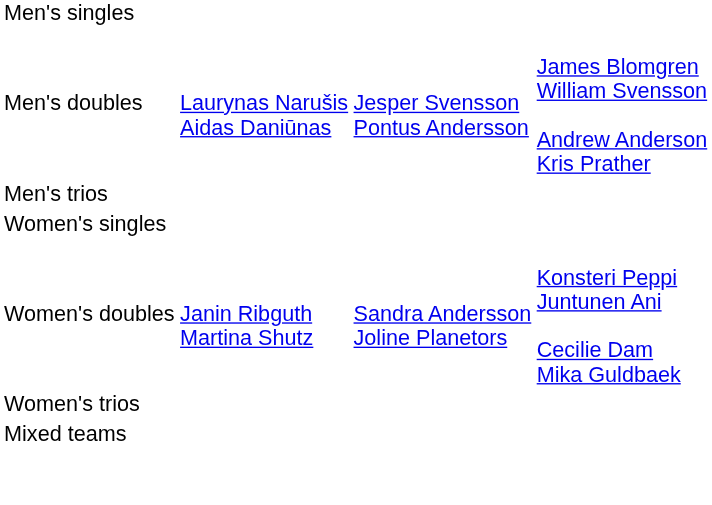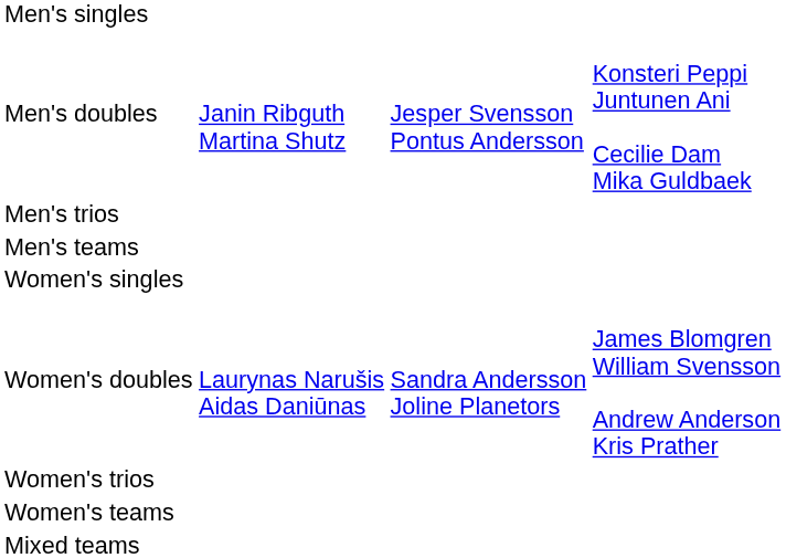 <table>
 <tr>
 <td>Men's singles</td>
 <td></td>
 <td></td>
 <td><br></td>
 </tr>
 <tr>
 <td>Men's doubles</td>
-<td><br><a href='#'>Laurynas Narušis</a><br><a href='#'>Aidas Daniūnas</a></td>
+<td><br><a href='#'>Janin Ribguth</a><br><a href='#'>Martina Shutz</a></td>
 <td><br><a href='#'>Jesper Svensson</a><br><a href='#'>Pontus Andersson</a></td>
-<td> <br> <a href='#'>James Blomgren</a><br><a href='#'>William Svensson</a> <br>  <br> <a href='#'>Andrew Anderson</a><br><a href='#'>Kris Prather</a></td>
+<td><br><a href='#'>Konsteri Peppi</a><br><a href='#'>Juntunen Ani</a><br><br><a href='#'>Cecilie Dam</a><br><a href='#'>Mika Guldbaek</a></td>
 </tr>
 <tr>
 <td>Men's trios</td>
+<td></td>
+<td></td>
+<td><br></td>
+</tr>
+<tr>
+<td>Men's teams</td>
 <td></td>
 <td></td>
 <td><br></td>
 </tr>
 <tr>
 <td>Women's singles</td>
 <td></td>
 <td></td>
 <td><br></td>
 </tr>
 <tr>
 <td>Women's doubles</td>
-<td><br><a href='#'>Janin Ribguth</a><br><a href='#'>Martina Shutz</a></td>
+<td><br><a href='#'>Laurynas Narušis</a><br><a href='#'>Aidas Daniūnas</a></td>
 <td><br><a href='#'>Sandra Andersson</a><br><a href='#'>Joline Planetors</a></td>
-<td><br><a href='#'>Konsteri Peppi</a><br><a href='#'>Juntunen Ani</a><br><br><a href='#'>Cecilie Dam</a><br><a href='#'>Mika Guldbaek</a></td>
+<td> <br> <a href='#'>James Blomgren</a><br><a href='#'>William Svensson</a> <br>  <br> <a href='#'>Andrew Anderson</a><br><a href='#'>Kris Prather</a></td>
 </tr>
 <tr>
 <td>Women's trios</td>
+<td></td>
+<td></td>
+<td><br></td>
+</tr>
+<tr>
+<td>Women's teams</td>
 <td></td>
 <td></td>
 <td><br></td>
 </tr>
 <tr>
 <td>Mixed teams</td>
 <td></td>
 <td></td>
 <td><br></td>
 </tr>
 </table>
